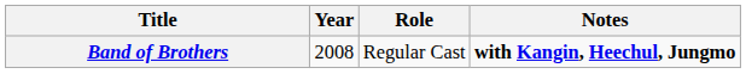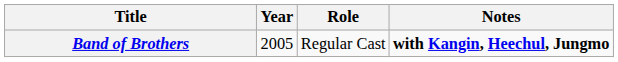 <table class="wikitable plainrowheaders">
 <tr>
 <th style="width:15em;">Title</th>
 <th>Year</th>
 <th>Role</th>
 <th>Notes</th>
 </tr>
 <tr>
 <th scope=row><em><a href='#'>Band of Brothers</a></em></th>
-<td>2008</td>
+<td>2005</td>
 <td>Regular Cast</td>
 <td><strong>with <a href='#'>Kangin</a>, <a href='#'>Heechul</a>, Jungmo</strong></td>
 </tr>
 </table>
